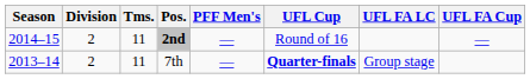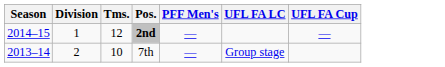 <table class="wikitable">
 <tr>
 <th>Season</th>
 <th>Division</th>
 <th>Tms.</th>
 <th>Pos.</th>
 <th><a href='#'>PFF Men's</a></th>
-<th><a href='#'>UFL Cup</a></th>
 <th><a href='#'>UFL FA LC</a></th>
 <th><a href='#'>UFL FA Cup</a></th>
 </tr>
 <tr>
 <td align=center><a href='#'>2014–15</a></td>
-<td align=center>2</td>
-<td align=center>11</td>
+<td align=center>1</td>
+<td align=center>12</td>
 <td align=center bgcolor=silver><strong>2nd</strong></td>
 <td align=center><a href='#'>—</a></td>
-<td align=center><a href='#'>Round of 16</a></td>
 <td align=center></td>
 <td align=center><a href='#'>—</a></td>
 </tr>
 <tr>
 <td align=center><a href='#'>2013–14</a></td>
 <td align=center>2</td>
-<td align=center>11</td>
+<td align=center>10</td>
 <td align=center>7th</td>
 <td align=center><a href='#'>—</a></td>
-<td align=center><strong><a href='#'>Quarter-finals</a></strong></td>
 <td align=center><a href='#'>Group stage</a></td>
 <td align=center></td>
 </tr>
 </table>
